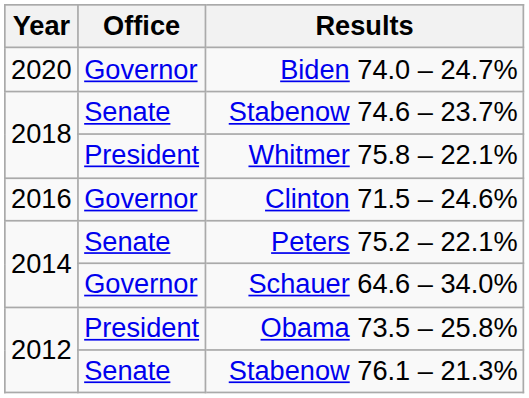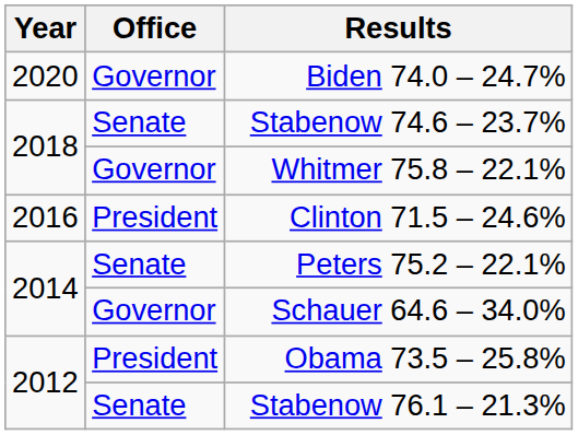 <table class=wikitable>
 <tr>
 <th width="30">Year</th>
 <th width="60">Office</th>
 <th width="180">Results</th>
 </tr>
 <tr>
 <td>2020</td>
 <td><a href='#'>Governor</a></td>
 <td align="right" ><a href='#'>Biden</a> 74.0 – 24.7%</td>
 </tr>
 <tr>
 <td rowspan="2">2018</td>
 <td><a href='#'>Senate</a></td>
 <td align="right" ><a href='#'>Stabenow</a> 74.6 – 23.7%</td>
 </tr>
 <tr>
-<td><a href='#'>President</a></td>
+<td><a href='#'>Governor</a></td>
 <td align="right" ><a href='#'>Whitmer</a> 75.8 – 22.1%</td>
 </tr>
 <tr>
 <td>2016</td>
-<td><a href='#'>Governor</a></td>
+<td><a href='#'>President</a></td>
 <td align="right" ><a href='#'>Clinton</a> 71.5 – 24.6%</td>
 </tr>
 <tr>
 <td rowspan="2">2014</td>
 <td><a href='#'>Senate</a></td>
 <td align="right" ><a href='#'>Peters</a> 75.2 – 22.1%</td>
 </tr>
 <tr>
 <td><a href='#'>Governor</a></td>
 <td align="right" ><a href='#'>Schauer</a> 64.6 – 34.0%</td>
 </tr>
 <tr>
 <td rowspan="2">2012</td>
 <td><a href='#'>President</a></td>
 <td align="right" ><a href='#'>Obama</a> 73.5 – 25.8%</td>
 </tr>
 <tr>
 <td><a href='#'>Senate</a></td>
 <td align="right" ><a href='#'>Stabenow</a> 76.1 – 21.3%</td>
 </tr>
 </table>
